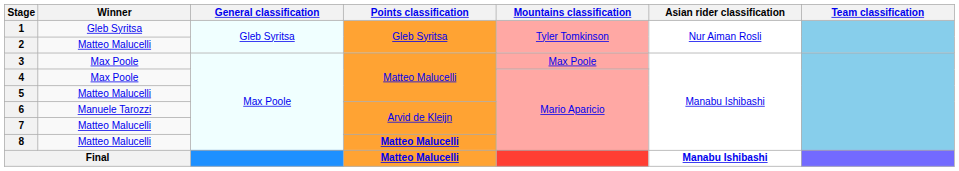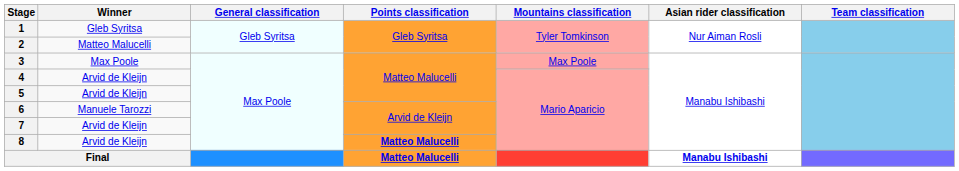 <table class="wikitable" style="text-align: center; font-size:smaller;">
 <tr>
 <th style="width:1%;">Stage</th>
 <th scope="col" style="width:14%;">Winner</th>
 <th scope="col" style="width:14%;"><a href='#'>General classification</a><br></th>
 <th scope="col" style="width:14%;"><a href='#'>Points classification</a><br></th>
 <th scope="col" style="width:14%;"><a href='#'>Mountains classification</a><br></th>
 <th scope="col" style="width:14%;">Asian rider classification<br></th>
 <th scope="col" style="width:14%;"><a href='#'>Team classification</a></th>
 </tr>
 <tr>
 <th>1</th>
 <td><a href='#'>Gleb Syritsa</a></td>
 <td style="background:azure;" rowspan="2"><a href='#'>Gleb Syritsa</a></td>
 <td style="background:#FFA333;" rowspan="2"><a href='#'>Gleb Syritsa</a></td>
 <td style="background:#FFA8A4;" rowspan="2"><a href='#'>Tyler Tomkinson</a></td>
 <td style="background:white;" rowspan="2"><a href='#'>Nur Aiman Rosli</a></td>
 <td style="background:skyblue;" rowspan="2"></td>
 </tr>
 <tr>
 <th>2</th>
 <td><a href='#'>Matteo Malucelli</a></td>
 </tr>
 <tr>
 <th>3</th>
 <td><a href='#'>Max Poole</a></td>
 <td style="background:azure;" rowspan="6"><a href='#'>Max Poole</a></td>
 <td style="background:#FFA333;" rowspan="3"><a href='#'>Matteo Malucelli</a></td>
 <td style="background:#FFA8A4;"><a href='#'>Max Poole</a></td>
 <td style="background:white;" rowspan="6"><a href='#'>Manabu Ishibashi</a></td>
 <td style="background:skyblue;" rowspan="6"></td>
 </tr>
 <tr>
 <th>4</th>
-<td><a href='#'>Max Poole</a></td>
+<td><a href='#'>Arvid de Kleijn</a></td>
 <td style="background:#FFA8A4;" rowspan="5"><a href='#'>Mario Aparicio</a></td>
 </tr>
 <tr>
 <th>5</th>
-<td><a href='#'>Matteo Malucelli</a></td>
+<td><a href='#'>Arvid de Kleijn</a></td>
 </tr>
 <tr>
 <th>6</th>
 <td><a href='#'>Manuele Tarozzi</a></td>
 <td style="background:#FFA333;" rowspan="2"><a href='#'>Arvid de Kleijn</a></td>
 </tr>
 <tr>
 <th>7</th>
-<td><a href='#'>Matteo Malucelli</a></td>
+<td><a href='#'>Arvid de Kleijn</a></td>
 </tr>
 <tr>
 <th>8</th>
-<td><a href='#'>Matteo Malucelli</a></td>
+<td><a href='#'>Arvid de Kleijn</a></td>
 <td style="background:#FFA333;"><strong><a href='#'>Matteo Malucelli</a></strong></td>
 </tr>
 <tr>
 <th colspan="2">Final</th>
 <th style="background:dodgerblue;"></th>
 <th style="background:#FFA333;"><a href='#'>Matteo Malucelli</a></th>
 <th style="background:#FF3E33;"></th>
 <th style="background:white;"><a href='#'>Manabu Ishibashi</a></th>
 <th style="background:#736aff;"></th>
 </tr>
 </table>
